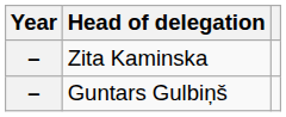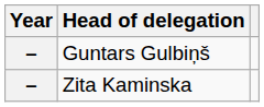 <table class="wikitable plainrowheaders">
 <tr>
 <th>Year</th>
 <th>Head of delegation</th>
 <th></th>
 </tr>
 <tr>
 <th scope="row">–</th>
-<td>Zita Kaminska</td>
+<td>Guntars Gulbiņš</td>
 <td></td>
 </tr>
 <tr>
 <th scope="row">–</th>
-<td>Guntars Gulbiņš</td>
+<td>Zita Kaminska</td>
 <td></td>
 </tr>
 </table>
